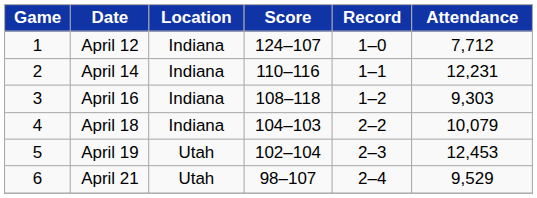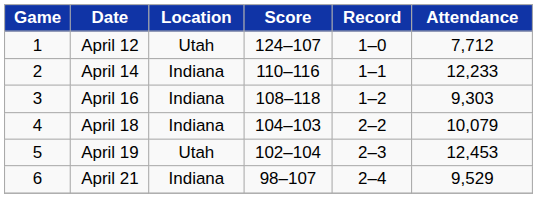 <table class="wikitable" width="80%">
 <tr align="center"  style="background:#1034A6; color:#FFFFFF;">
 <td><strong>Game</strong></td>
 <td><strong>Date</strong></td>
 <td><strong>Location</strong></td>
 <td><strong>Score</strong></td>
 <td><strong>Record</strong></td>
 <td><strong>Attendance</strong></td>
 </tr>
 <tr align="center" bgcolor="">
 <td>1</td>
 <td>April 12</td>
-<td>Indiana</td>
+<td>Utah</td>
 <td>124–107</td>
 <td>1–0</td>
 <td>7,712</td>
 </tr>
 <tr align="center" bgcolor="">
 <td>2</td>
 <td>April 14</td>
 <td>Indiana</td>
 <td>110–116</td>
 <td>1–1</td>
-<td>12,231</td>
+<td>12,233</td>
 </tr>
 <tr align="center" bgcolor="">
 <td>3</td>
 <td>April 16</td>
 <td>Indiana</td>
 <td>108–118</td>
 <td>1–2</td>
 <td>9,303</td>
 </tr>
 <tr align="center" bgcolor="">
 <td>4</td>
 <td>April 18</td>
 <td>Indiana</td>
 <td>104–103</td>
 <td>2–2</td>
 <td>10,079</td>
 </tr>
 <tr align="center" bgcolor="">
 <td>5</td>
 <td>April 19</td>
 <td>Utah</td>
 <td>102–104</td>
 <td>2–3</td>
 <td>12,453</td>
 </tr>
 <tr align="center" bgcolor="">
 <td>6</td>
 <td>April 21</td>
-<td>Utah</td>
+<td>Indiana</td>
 <td>98–107</td>
 <td>2–4</td>
 <td>9,529</td>
 </tr>
 <tr align="center" bgcolor="">
 </tr>
 </table>
